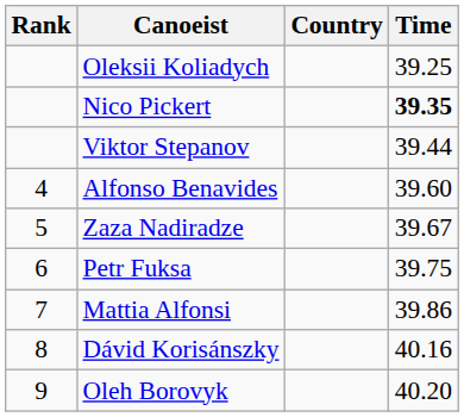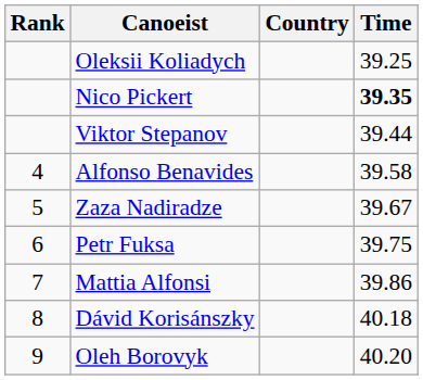 <table class="wikitable" style="text-align:center">
 <tr>
 <th>Rank</th>
 <th>Canoeist</th>
 <th>Country</th>
 <th>Time</th>
 </tr>
 <tr>
 <td></td>
 <td align="left"><a href='#'>Oleksii Koliadych</a></td>
 <td align="left"></td>
 <td>39.25</td>
 </tr>
 <tr>
 <td></td>
 <td align="left"><a href='#'>Nico Pickert</a></td>
 <td align="left"></td>
 <td><strong>39.35</strong></td>
 </tr>
 <tr>
 <td></td>
 <td align="left"><a href='#'>Viktor Stepanov</a></td>
 <td align="left"></td>
 <td>39.44</td>
 </tr>
 <tr>
 <td>4</td>
 <td align="left"><a href='#'>Alfonso Benavides</a></td>
 <td align="left"></td>
-<td>39.60</td>
+<td>39.58</td>
 </tr>
 <tr>
 <td>5</td>
 <td align="left"><a href='#'>Zaza Nadiradze</a></td>
 <td align="left"></td>
 <td>39.67</td>
 </tr>
 <tr>
 <td>6</td>
 <td align="left"><a href='#'>Petr Fuksa</a></td>
 <td align="left"></td>
 <td>39.75</td>
 </tr>
 <tr>
 <td>7</td>
 <td align="left"><a href='#'>Mattia Alfonsi</a></td>
 <td align="left"></td>
 <td>39.86</td>
 </tr>
 <tr>
 <td>8</td>
 <td align="left"><a href='#'>Dávid Korisánszky</a></td>
 <td align="left"></td>
-<td>40.16</td>
+<td>40.18</td>
 </tr>
 <tr>
 <td>9</td>
 <td align="left"><a href='#'>Oleh Borovyk</a></td>
 <td align="left"></td>
 <td>40.20</td>
 </tr>
 </table>
